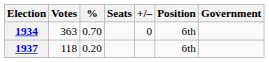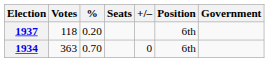 <table class="wikitable" style="text-align: right;">
 <tr>
 <th>Election</th>
 <th>Votes</th>
 <th>%</th>
 <th>Seats</th>
 <th>+/–</th>
 <th>Position</th>
 <th>Government</th>
 </tr>
 <tr>
+<th><a href='#'>1937</a></th>
+<td>118</td>
+<td>0.20</td>
+<td></td>
+<td></td>
+<td> 6th</td>
+<td></td>
+</tr>
+<tr>
 <th><a href='#'>1934</a></th>
 <td>363</td>
 <td>0.70</td>
 <td></td>
 <td> 0</td>
 <td> 6th</td>
 <td></td>
 </tr>
-<tr>
-<th><a href='#'>1937</a></th>
-<td>118</td>
-<td>0.20</td>
-<td></td>
-<td></td>
-<td> 6th</td>
-<td></td>
-</tr>
 </table>
